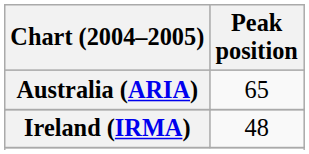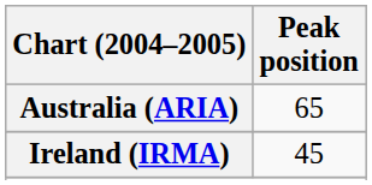 <table class="wikitable sortable plainrowheaders" style="text-align:center">
 <tr>
 <th scope="col">Chart (2004–2005)</th>
 <th scope="col">Peak<br>position</th>
 </tr>
 <tr>
 <th scope="row">Australia (<a href='#'>ARIA</a>)</th>
 <td>65</td>
 </tr>
 <tr>
 </tr>
 <tr>
 </tr>
 <tr>
 <th scope="row">Ireland (<a href='#'>IRMA</a>)</th>
-<td>48</td>
+<td>45</td>
 </tr>
 <tr>
 </tr>
 <tr>
 </tr>
 <tr>
 </tr>
 <tr>
 </tr>
 <tr>
 </tr>
 <tr>
 </tr>
 </table>
